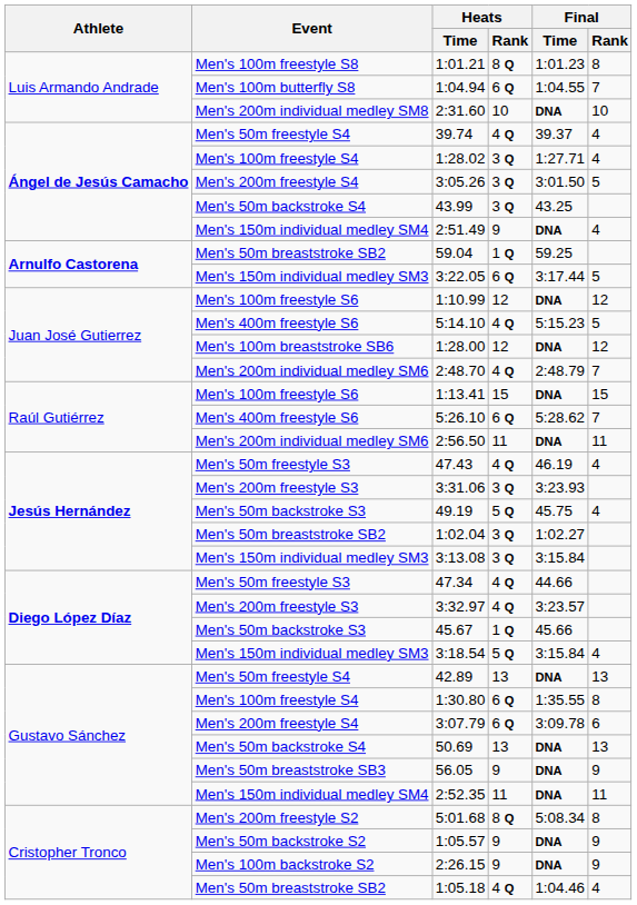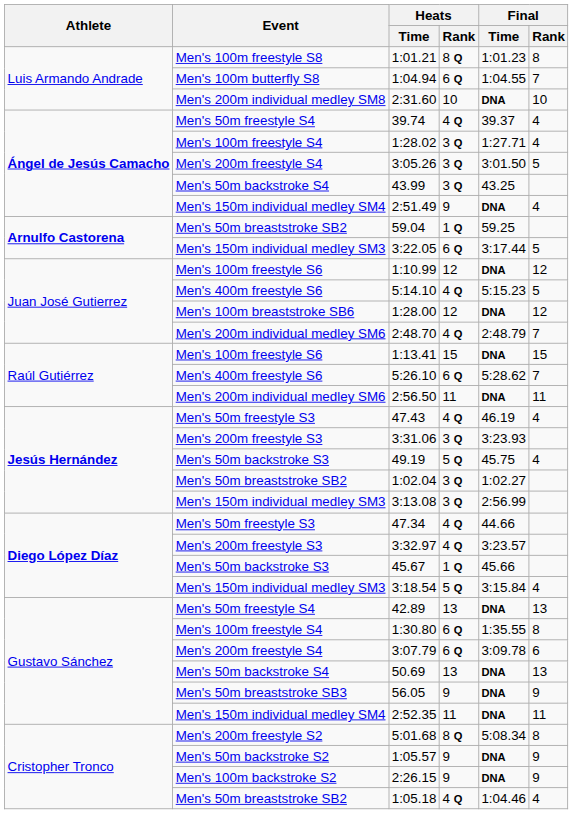 <table class=wikitable style="font-size:95%">
 <tr>
 <th rowspan="2">Athlete</th>
 <th rowspan="2">Event</th>
 <th colspan="2">Heats</th>
 <th colspan="2">Final</th>
 </tr>
 <tr>
 <th>Time</th>
 <th>Rank</th>
 <th>Time</th>
 <th>Rank</th>
 </tr>
 <tr>
 <td rowspan="3"><a href='#'>Luis Armando Andrade</a></td>
 <td><a href='#'>Men's 100m freestyle S8</a></td>
 <td>1:01.21</td>
 <td>8 <small><strong>Q</strong></small></td>
 <td>1:01.23</td>
 <td>8</td>
 </tr>
 <tr>
 <td><a href='#'>Men's 100m butterfly S8</a></td>
 <td>1:04.94</td>
 <td>6 <small><strong>Q</strong></small></td>
 <td>1:04.55</td>
 <td>7</td>
 </tr>
 <tr>
 <td><a href='#'>Men's 200m individual medley SM8</a></td>
 <td>2:31.60</td>
 <td>10</td>
 <td><strong><small>DNA</small></strong></td>
 <td>10</td>
 </tr>
 <tr>
 <td rowspan="5"><a href='#'><strong>Ángel de Jesús Camacho</strong></a></td>
 <td><a href='#'>Men's 50m freestyle S4</a></td>
 <td>39.74</td>
 <td>4 <strong><small>Q</small></strong></td>
 <td>39.37</td>
 <td>4</td>
 </tr>
 <tr>
 <td><a href='#'>Men's 100m freestyle S4</a></td>
 <td>1:28.02</td>
 <td>3 <small><strong>Q</strong></small></td>
 <td>1:27.71</td>
 <td>4</td>
 </tr>
 <tr>
 <td><a href='#'>Men's 200m freestyle S4</a></td>
 <td>3:05.26</td>
 <td>3 <small><strong>Q</strong></small></td>
 <td>3:01.50</td>
 <td>5</td>
 </tr>
 <tr>
 <td><a href='#'>Men's 50m backstroke S4</a></td>
 <td>43.99</td>
 <td>3 <small><strong>Q</strong></small></td>
 <td>43.25</td>
 <td></td>
 </tr>
 <tr>
 <td><a href='#'>Men's 150m individual medley SM4</a></td>
 <td>2:51.49</td>
 <td>9</td>
 <td><strong><small>DNA</small></strong></td>
 <td>4</td>
 </tr>
 <tr>
 <td rowspan="2" align="left"><strong><a href='#'>Arnulfo Castorena</a></strong></td>
 <td align="left"><a href='#'>Men's 50m breaststroke SB2</a></td>
 <td>59.04</td>
 <td>1 <small><strong>Q</strong></small></td>
 <td>59.25</td>
 <td></td>
 </tr>
 <tr>
 <td><a href='#'>Men's 150m individual medley SM3</a></td>
 <td>3:22.05</td>
 <td>6 <small><strong>Q</strong></small></td>
 <td>3:17.44</td>
 <td>5</td>
 </tr>
 <tr>
 <td rowspan="4"><a href='#'>Juan José Gutierrez</a></td>
 <td><a href='#'>Men's 100m freestyle S6</a></td>
 <td>1:10.99</td>
 <td>12</td>
 <td><strong><small>DNA</small></strong></td>
 <td>12</td>
 </tr>
 <tr>
 <td><a href='#'>Men's 400m freestyle S6</a></td>
 <td>5:14.10</td>
 <td>4 <strong><small>Q</small></strong></td>
 <td>5:15.23</td>
 <td>5</td>
 </tr>
 <tr>
 <td><a href='#'>Men's 100m breaststroke SB6</a></td>
 <td>1:28.00</td>
 <td>12</td>
 <td><strong><small>DNA</small></strong></td>
 <td>12</td>
 </tr>
 <tr>
 <td><a href='#'>Men's 200m individual medley SM6</a></td>
 <td>2:48.70</td>
 <td>4 <small><strong>Q</strong></small></td>
 <td>2:48.79</td>
 <td>7</td>
 </tr>
 <tr>
 <td rowspan="3"><a href='#'>Raúl Gutiérrez</a></td>
 <td><a href='#'>Men's 100m freestyle S6</a></td>
 <td>1:13.41</td>
 <td>15</td>
 <td><strong><small>DNA</small></strong></td>
 <td>15</td>
 </tr>
 <tr>
 <td><a href='#'>Men's 400m freestyle S6</a></td>
 <td>5:26.10</td>
 <td>6 <strong><small>Q</small></strong></td>
 <td>5:28.62</td>
 <td>7</td>
 </tr>
 <tr>
 <td><a href='#'>Men's 200m individual medley SM6</a></td>
 <td>2:56.50</td>
 <td>11</td>
 <td><strong><small>DNA</small></strong></td>
 <td>11</td>
 </tr>
 <tr>
 <td rowspan="5"><a href='#'><strong>Jesús Hernández</strong></a></td>
 <td><a href='#'>Men's 50m freestyle S3</a></td>
 <td>47.43</td>
 <td>4 <strong><small>Q</small></strong></td>
 <td>46.19</td>
 <td>4</td>
 </tr>
 <tr>
 <td><a href='#'>Men's 200m freestyle S3</a></td>
 <td>3:31.06</td>
 <td>3 <strong><small>Q</small></strong></td>
 <td>3:23.93</td>
 <td></td>
 </tr>
 <tr>
 <td><a href='#'>Men's 50m backstroke S3</a></td>
 <td>49.19</td>
 <td>5 <small><strong>Q</strong></small></td>
 <td>45.75</td>
 <td>4</td>
 </tr>
 <tr>
 <td><a href='#'>Men's 50m breaststroke SB2</a></td>
 <td>1:02.04</td>
 <td>3 <small><strong>Q</strong></small></td>
 <td>1:02.27</td>
 <td></td>
 </tr>
 <tr>
 <td><a href='#'>Men's 150m individual medley SM3</a></td>
 <td>3:13.08</td>
 <td>3 <small><strong>Q</strong></small></td>
-<td>3:15.84</td>
+<td>2:56.99</td>
 <td></td>
 </tr>
 <tr>
 <td rowspan="4" align="left"><strong><a href='#'>Diego López Díaz</a></strong></td>
 <td align="left"><a href='#'>Men's 50m freestyle S3</a></td>
 <td>47.34</td>
 <td>4 <strong><small>Q</small></strong></td>
 <td>44.66</td>
 <td></td>
 </tr>
 <tr>
 <td align="left"><a href='#'>Men's 200m freestyle S3</a></td>
 <td>3:32.97</td>
 <td>4 <strong><small>Q</small></strong></td>
 <td>3:23.57</td>
 <td></td>
 </tr>
 <tr>
 <td align="left"><a href='#'>Men's 50m backstroke S3</a></td>
 <td>45.67</td>
 <td>1 <small><strong>Q</strong></small></td>
 <td>45.66</td>
 <td></td>
 </tr>
 <tr>
 <td align=left><a href='#'>Men's 150m individual medley SM3</a></td>
 <td>3:18.54</td>
 <td>5 <small><strong>Q</strong></small></td>
 <td>3:15.84</td>
 <td>4</td>
 </tr>
 <tr>
 <td rowspan="6"><a href='#'>Gustavo Sánchez</a></td>
 <td><a href='#'>Men's 50m freestyle S4</a></td>
 <td>42.89</td>
 <td>13</td>
 <td><strong><small>DNA</small></strong></td>
 <td>13</td>
 </tr>
 <tr>
 <td><a href='#'>Men's 100m freestyle S4</a></td>
 <td>1:30.80</td>
 <td>6 <small><strong>Q</strong></small></td>
 <td>1:35.55</td>
 <td>8</td>
 </tr>
 <tr>
 <td><a href='#'>Men's 200m freestyle S4</a></td>
 <td>3:07.79</td>
 <td>6 <small><strong>Q</strong></small></td>
 <td>3:09.78</td>
 <td>6</td>
 </tr>
 <tr>
 <td><a href='#'>Men's 50m backstroke S4</a></td>
 <td>50.69</td>
 <td>13</td>
 <td><small><strong>DNA</strong></small></td>
 <td>13</td>
 </tr>
 <tr>
 <td><a href='#'>Men's 50m breaststroke SB3</a></td>
 <td>56.05</td>
 <td>9</td>
 <td><strong><small>DNA</small></strong></td>
 <td>9</td>
 </tr>
 <tr>
 <td><a href='#'>Men's 150m individual medley SM4</a></td>
 <td>2:52.35</td>
 <td>11</td>
 <td><strong><small>DNA</small></strong></td>
 <td>11</td>
 </tr>
 <tr>
 <td rowspan="4"><a href='#'>Cristopher Tronco</a></td>
 <td><a href='#'>Men's 200m freestyle S2</a></td>
 <td>5:01.68</td>
 <td>8 <small><strong>Q</strong></small></td>
 <td>5:08.34</td>
 <td>8</td>
 </tr>
 <tr>
 <td><a href='#'>Men's 50m backstroke S2</a></td>
 <td>1:05.57</td>
 <td>9</td>
 <td><strong><small>DNA</small></strong></td>
 <td>9</td>
 </tr>
 <tr>
 <td><a href='#'>Men's 100m backstroke S2</a></td>
 <td>2:26.15</td>
 <td>9</td>
 <td><strong><small>DNA</small></strong></td>
 <td>9</td>
 </tr>
 <tr>
 <td><a href='#'>Men's 50m breaststroke SB2</a></td>
 <td>1:05.18</td>
 <td>4 <small><strong>Q</strong></small></td>
 <td>1:04.46</td>
 <td>4</td>
 </tr>
 </table>
